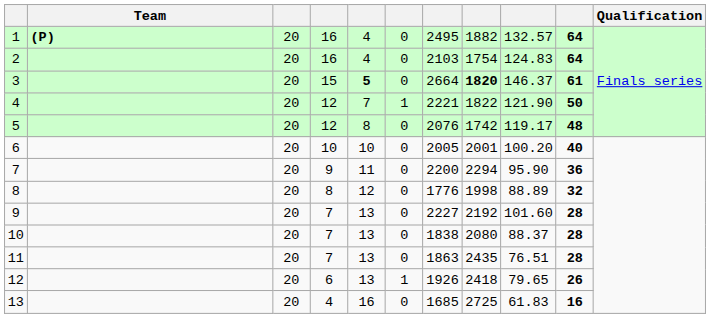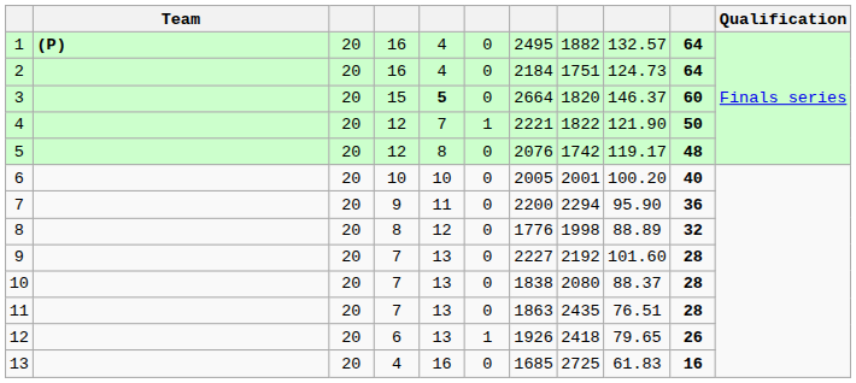 <table class="wikitable" style="text-align:center; margin-bottom:0">
 <tr>
 <th style="width:10px"></th>
 <th style="width:35%;">Team</th>
 <th style="width:30px;"></th>
 <th style="width:30px;"></th>
 <th style="width:30px;"></th>
 <th style="width:30px;"></th>
 <th style="width:30px;"></th>
 <th style="width:30px;"></th>
 <th style="width:30px;"></th>
 <th style="width:30px;"></th>
 <th>Qualification</th>
 </tr>
 <tr style="background:#ccffcc;">
 <td>1</td>
 <td style="text-align:left;"> <strong>(P)</strong></td>
 <td>20</td>
 <td>16</td>
 <td>4</td>
 <td>0</td>
 <td>2495</td>
 <td>1882</td>
 <td>132.57</td>
 <td><strong>64</strong></td>
 <td rowspan=5><a href='#'>Finals series</a></td>
 </tr>
 <tr style="background:#ccffcc;">
 <td>2</td>
 <td style="text-align:left;"></td>
 <td>20</td>
 <td>16</td>
 <td>4</td>
 <td>0</td>
-<td>2103</td>
-<td>1754</td>
-<td>124.83</td>
+<td>2184</td>
+<td>1751</td>
+<td>124.73</td>
 <td><strong>64</strong></td>
 </tr>
 <tr style="background:#ccffcc;">
 <td>3</td>
 <td style="text-align:left;"></td>
 <td>20</td>
 <td>15</td>
 <td><strong>5</strong></td>
 <td>0</td>
 <td>2664</td>
-<td><strong>1820</strong></td>
+<td>1820</td>
 <td>146.37</td>
-<td><strong>61</strong></td>
+<td><strong>60</strong></td>
 </tr>
 <tr style="background:#ccffcc;">
 <td>4</td>
 <td style="text-align:left;"></td>
 <td>20</td>
 <td>12</td>
 <td>7</td>
 <td>1</td>
 <td>2221</td>
 <td>1822</td>
 <td>121.90</td>
 <td><strong>50</strong></td>
 </tr>
 <tr style="background:#ccffcc;">
 <td>5</td>
 <td style="text-align:left;"></td>
 <td>20</td>
 <td>12</td>
 <td>8</td>
 <td>0</td>
 <td>2076</td>
 <td>1742</td>
 <td>119.17</td>
 <td><strong>48</strong></td>
 </tr>
 <tr>
 <td>6</td>
 <td style="text-align:left;"></td>
 <td>20</td>
 <td>10</td>
 <td>10</td>
 <td>0</td>
 <td>2005</td>
 <td>2001</td>
 <td>100.20</td>
 <td><strong>40</strong></td>
 </tr>
 <tr>
 <td>7</td>
 <td style="text-align:left;"></td>
 <td>20</td>
 <td>9</td>
 <td>11</td>
 <td>0</td>
 <td>2200</td>
 <td>2294</td>
 <td>95.90</td>
 <td><strong>36</strong></td>
 </tr>
 <tr>
 <td>8</td>
 <td style="text-align:left;"></td>
 <td>20</td>
 <td>8</td>
 <td>12</td>
 <td>0</td>
 <td>1776</td>
 <td>1998</td>
 <td>88.89</td>
 <td><strong>32</strong></td>
 </tr>
 <tr>
 <td>9</td>
 <td style="text-align:left;"></td>
 <td>20</td>
 <td>7</td>
 <td>13</td>
 <td>0</td>
 <td>2227</td>
 <td>2192</td>
 <td>101.60</td>
 <td><strong>28</strong></td>
 </tr>
 <tr>
 <td>10</td>
 <td style="text-align:left;"></td>
 <td>20</td>
 <td>7</td>
 <td>13</td>
 <td>0</td>
 <td>1838</td>
 <td>2080</td>
 <td>88.37</td>
 <td><strong>28</strong></td>
 </tr>
 <tr>
 <td>11</td>
 <td style="text-align:left;"></td>
 <td>20</td>
 <td>7</td>
 <td>13</td>
 <td>0</td>
 <td>1863</td>
 <td>2435</td>
 <td>76.51</td>
 <td><strong>28</strong></td>
 </tr>
 <tr>
 <td>12</td>
 <td style="text-align:left;"></td>
 <td>20</td>
 <td>6</td>
 <td>13</td>
 <td>1</td>
 <td>1926</td>
 <td>2418</td>
 <td>79.65</td>
 <td><strong>26</strong></td>
 </tr>
 <tr>
 <td>13</td>
 <td style="text-align:left;"></td>
 <td>20</td>
 <td>4</td>
 <td>16</td>
 <td>0</td>
 <td>1685</td>
 <td>2725</td>
 <td>61.83</td>
 <td><strong>16</strong></td>
 </tr>
 </table>
